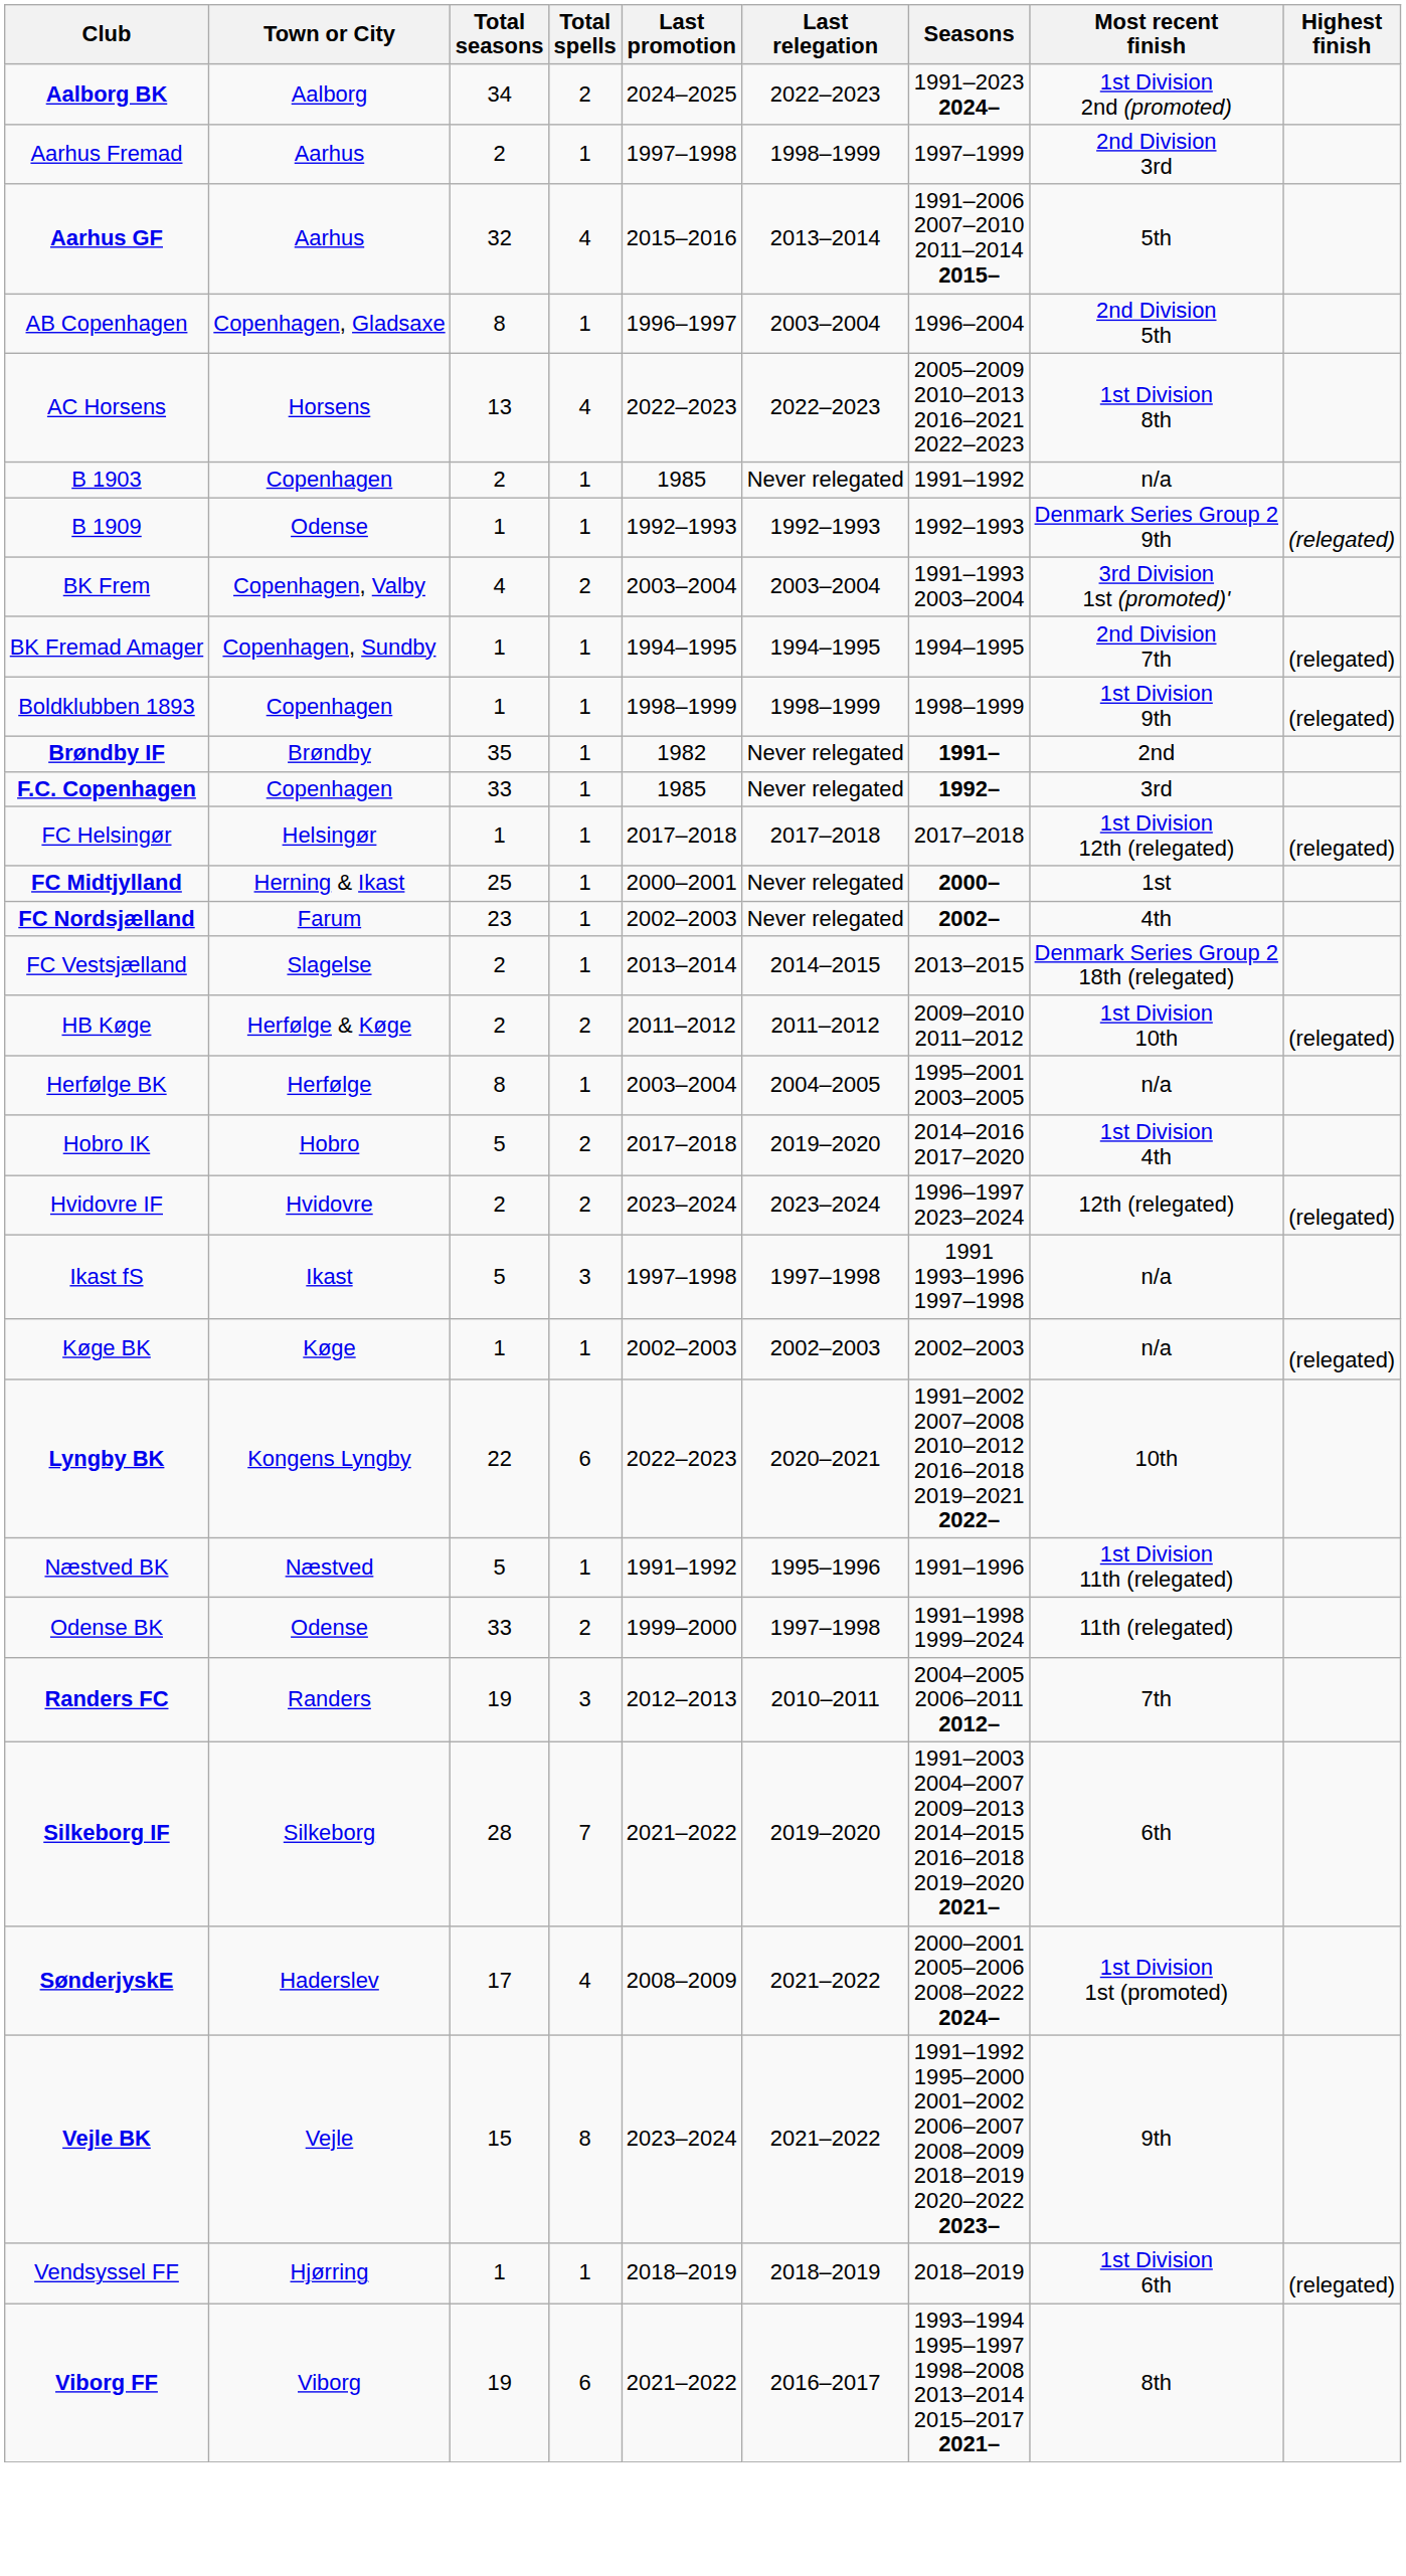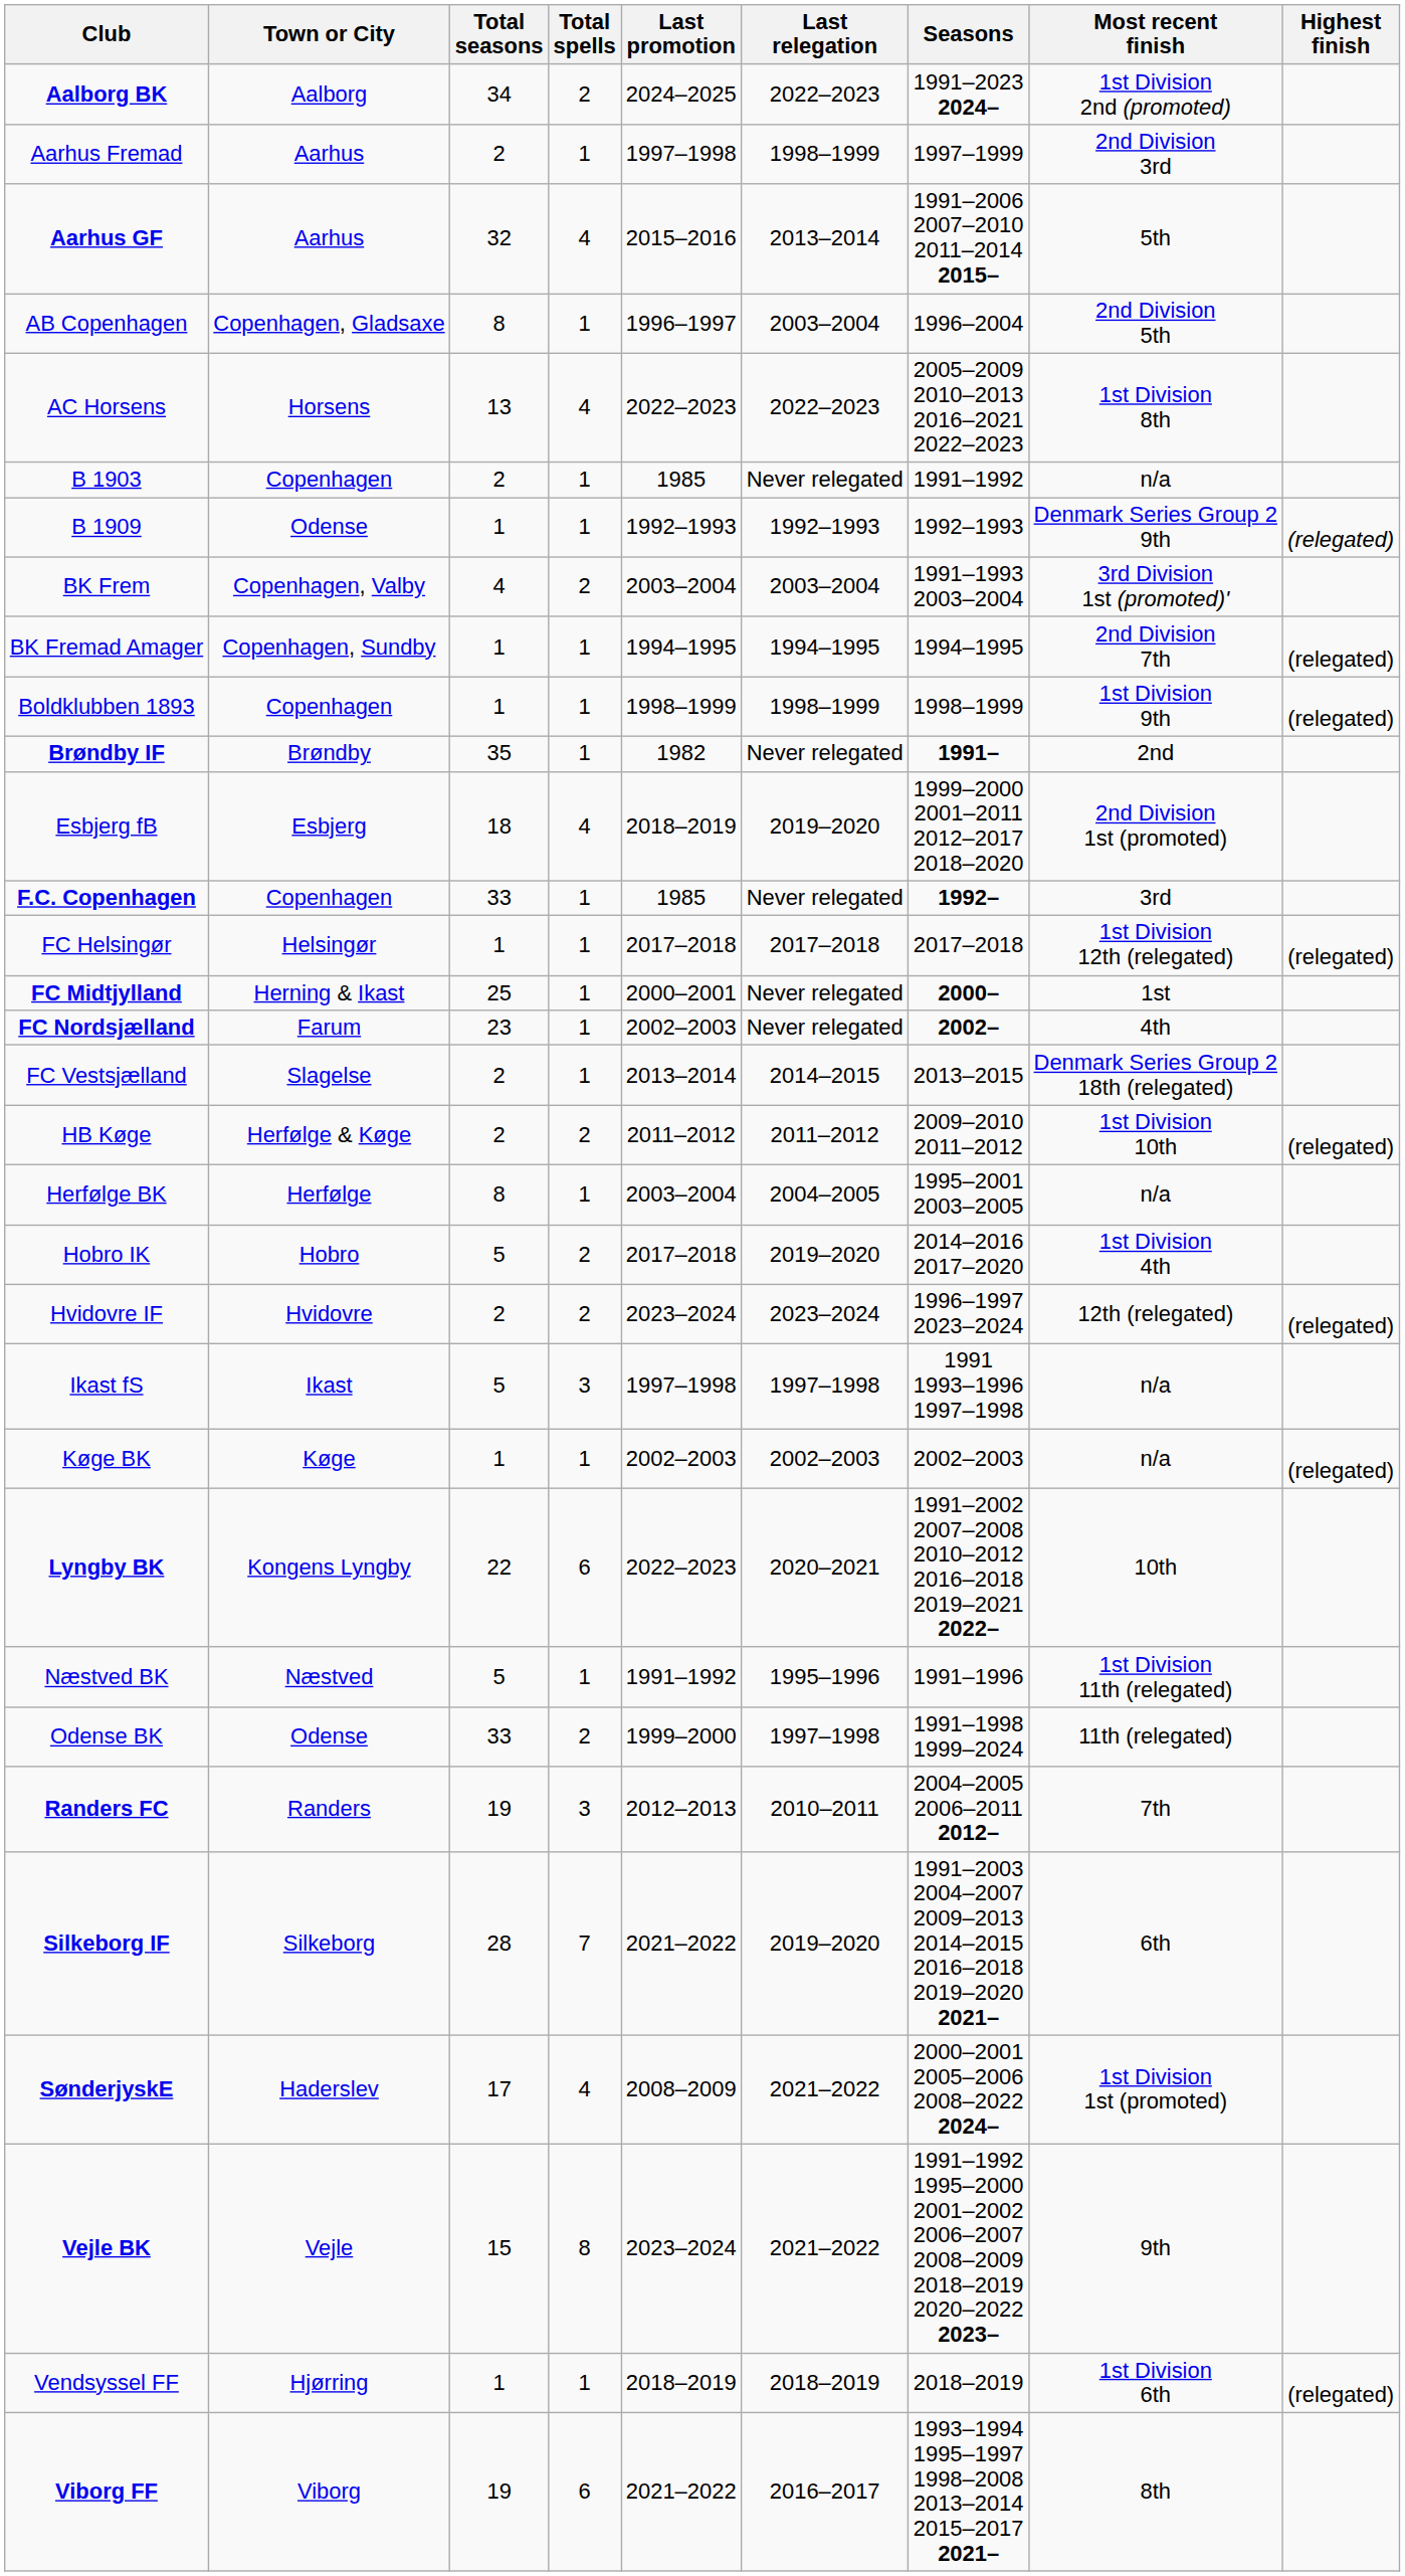 <table class="wikitable sortable" style="text-align:center; font-size:97;">
 <tr>
 <th>Club</th>
 <th>Town or City</th>
 <th>Total<br>seasons</th>
 <th>Total<br>spells</th>
 <th>Last<br>promotion</th>
 <th>Last<br>relegation</th>
 <th>Seasons</th>
 <th>Most recent<br>finish</th>
 <th>Highest<br>finish</th>
 </tr>
 <tr>
 <td><strong><a href='#'>Aalborg BK</a></strong></td>
 <td><a href='#'>Aalborg</a></td>
 <td>34</td>
 <td>2</td>
 <td>2024–2025</td>
 <td>2022–2023</td>
 <td>1991–2023<br><strong>2024–</strong></td>
 <td><a href='#'>1st Division</a><br>2nd <em>(promoted)</em></td>
 <td></td>
 </tr>
 <tr>
 <td><a href='#'>Aarhus Fremad</a></td>
 <td><a href='#'>Aarhus</a></td>
 <td>2</td>
 <td>1</td>
 <td>1997–1998</td>
 <td>1998–1999</td>
 <td>1997–1999</td>
 <td><a href='#'>2nd Division</a><br>3rd</td>
 <td></td>
 </tr>
 <tr>
 <td><strong><a href='#'>Aarhus GF</a></strong></td>
 <td><a href='#'>Aarhus</a></td>
 <td>32</td>
 <td>4</td>
 <td>2015–2016</td>
 <td>2013–2014</td>
 <td>1991–2006<br>2007–2010<br>2011–2014<br><strong>2015–</strong></td>
 <td>5th</td>
 <td></td>
 </tr>
 <tr>
 <td><a href='#'>AB Copenhagen</a></td>
 <td><a href='#'>Copenhagen</a>, <a href='#'>Gladsaxe</a></td>
 <td>8</td>
 <td>1</td>
 <td>1996–1997</td>
 <td>2003–2004</td>
 <td>1996–2004</td>
 <td><a href='#'>2nd Division</a><br>5th</td>
 <td></td>
 </tr>
 <tr>
 <td><a href='#'>AC Horsens</a></td>
 <td><a href='#'>Horsens</a></td>
 <td>13</td>
 <td>4</td>
 <td>2022–2023</td>
 <td>2022–2023</td>
 <td>2005–2009<br>2010–2013<br>2016–2021<br>2022–2023</td>
 <td><a href='#'>1st Division</a><br>8th</td>
 <td></td>
 </tr>
 <tr>
 <td><a href='#'>B 1903</a></td>
 <td><a href='#'>Copenhagen</a></td>
 <td>2</td>
 <td>1</td>
 <td>1985</td>
 <td>Never relegated</td>
 <td>1991–1992</td>
 <td>n/a</td>
 <td></td>
 </tr>
 <tr>
 <td><a href='#'>B 1909</a></td>
 <td><a href='#'>Odense</a></td>
 <td>1</td>
 <td>1</td>
 <td>1992–1993</td>
 <td>1992–1993</td>
 <td>1992–1993</td>
 <td><a href='#'>Denmark Series Group 2</a><br>9th</td>
 <td><br><em>(relegated)</em></td>
 </tr>
 <tr>
 <td><a href='#'>BK Frem</a></td>
 <td><a href='#'>Copenhagen</a>, <a href='#'>Valby</a></td>
 <td>4</td>
 <td>2</td>
 <td>2003–2004</td>
 <td>2003–2004</td>
 <td>1991–1993<br>2003–2004</td>
 <td><a href='#'>3rd Division</a><br>1st <em>(promoted)'</td>
 <td></td>
 </tr>
 <tr>
 <td><a href='#'>BK Fremad Amager</a></td>
 <td><a href='#'>Copenhagen</a>, <a href='#'>Sundby</a></td>
 <td>1</td>
 <td>1</td>
 <td>1994–1995</td>
 <td>1994–1995</td>
 <td>1994–1995</td>
 <td><a href='#'>2nd Division</a><br>7th</td>
 <td><br></em>(relegated)<em></td>
 </tr>
 <tr>
 <td><a href='#'>Boldklubben 1893</a></td>
 <td><a href='#'>Copenhagen</a></td>
 <td>1</td>
 <td>1</td>
 <td>1998–1999</td>
 <td>1998–1999</td>
 <td>1998–1999</td>
 <td><a href='#'>1st Division</a><br>9th</td>
 <td><br></em>(relegated)<em></td>
 </tr>
 <tr>
 <td><strong><a href='#'>Brøndby IF</a></strong></td>
 <td><a href='#'>Brøndby</a></td>
 <td>35</td>
 <td>1</td>
 <td>1982</td>
 <td>Never relegated</td>
 <td><strong>1991–</strong></td>
 <td>2nd</td>
+<td></td>
+</tr>
+<tr>
+<td><a href='#'>Esbjerg fB</a></td>
+<td><a href='#'>Esbjerg</a></td>
+<td>18</td>
+<td>4</td>
+<td>2018–2019</td>
+<td>2019–2020</td>
+<td>1999–2000<br>2001–2011<br>2012–2017<br>2018–2020</td>
+<td><a href='#'>2nd Division</a><br>1st </em>(promoted)<em></td>
 <td></td>
 </tr>
 <tr>
 <td><strong><a href='#'>F.C. Copenhagen</a></strong></td>
 <td><a href='#'>Copenhagen</a></td>
 <td>33</td>
 <td>1</td>
 <td>1985</td>
 <td>Never relegated</td>
 <td><strong>1992–</strong></td>
 <td>3rd</td>
 <td></td>
 </tr>
 <tr>
 <td><a href='#'>FC Helsingør</a></td>
 <td><a href='#'>Helsingør</a></td>
 <td>1</td>
 <td>1</td>
 <td>2017–2018</td>
 <td>2017–2018</td>
 <td>2017–2018</td>
 <td><a href='#'>1st Division</a><br>12th </em>(relegated)<em></td>
 <td><br></em>(relegated)<em></td>
 </tr>
 <tr>
 <td><strong><a href='#'>FC Midtjylland</a></strong></td>
 <td><a href='#'>Herning</a> & <a href='#'>Ikast</a></td>
 <td>25</td>
 <td>1</td>
 <td>2000–2001</td>
 <td>Never relegated</td>
 <td><strong>2000–</strong></td>
 <td>1st</td>
 <td></td>
 </tr>
 <tr>
 <td><strong><a href='#'>FC Nordsjælland</a></strong></td>
 <td><a href='#'>Farum</a></td>
 <td>23</td>
 <td>1</td>
 <td>2002–2003</td>
 <td>Never relegated</td>
 <td><strong>2002–</strong></td>
 <td>4th</td>
 <td></td>
 </tr>
 <tr>
 <td><a href='#'>FC Vestsjælland</a></td>
 <td><a href='#'>Slagelse</a></td>
 <td>2</td>
 <td>1</td>
 <td>2013–2014</td>
 <td>2014–2015</td>
 <td>2013–2015</td>
 <td><a href='#'>Denmark Series Group 2</a><br>18th </em>(relegated)<em></td>
 <td></td>
 </tr>
 <tr>
 <td><a href='#'>HB Køge</a></td>
 <td><a href='#'>Herfølge</a> & <a href='#'>Køge</a></td>
 <td>2</td>
 <td>2</td>
 <td>2011–2012</td>
 <td>2011–2012</td>
 <td>2009–2010<br>2011–2012</td>
 <td><a href='#'>1st Division</a><br>10th</td>
 <td><br></em>(relegated)<em></td>
 </tr>
 <tr>
 <td><a href='#'>Herfølge BK</a></td>
 <td><a href='#'>Herfølge</a></td>
 <td>8</td>
 <td>1</td>
 <td>2003–2004</td>
 <td>2004–2005</td>
 <td>1995–2001<br>2003–2005</td>
 <td>n/a</td>
 <td></td>
 </tr>
 <tr>
 <td><a href='#'>Hobro IK</a></td>
 <td><a href='#'>Hobro</a></td>
 <td>5</td>
 <td>2</td>
 <td>2017–2018</td>
 <td>2019–2020</td>
 <td>2014–2016<br>2017–2020</td>
 <td><a href='#'>1st Division</a><br>4th</td>
 <td></td>
 </tr>
 <tr>
 <td><a href='#'>Hvidovre IF</a></td>
 <td><a href='#'>Hvidovre</a></td>
 <td>2</td>
 <td>2</td>
 <td>2023–2024</td>
 <td>2023–2024</td>
 <td>1996–1997<br>2023–2024</td>
 <td>12th </em>(relegated)<em></td>
 <td><br></em>(relegated)<em></td>
 </tr>
 <tr>
 <td><a href='#'>Ikast fS</a></td>
 <td><a href='#'>Ikast</a></td>
 <td>5</td>
 <td>3</td>
 <td>1997–1998</td>
 <td>1997–1998</td>
 <td>1991<br>1993–1996<br>1997–1998</td>
 <td>n/a</td>
 <td></td>
 </tr>
 <tr>
 <td><a href='#'>Køge BK</a></td>
 <td><a href='#'>Køge</a></td>
 <td>1</td>
 <td>1</td>
 <td>2002–2003</td>
 <td>2002–2003</td>
 <td>2002–2003</td>
 <td>n/a</td>
 <td><br></em>(relegated)<em></td>
 </tr>
 <tr>
 <td><strong><a href='#'>Lyngby BK</a></strong></td>
 <td><a href='#'>Kongens Lyngby</a></td>
 <td>22</td>
 <td>6</td>
 <td>2022–2023</td>
 <td>2020–2021</td>
 <td>1991–2002<br>2007–2008<br>2010–2012<br>2016–2018<br>2019–2021<br><strong>2022–</strong></td>
 <td>10th</td>
 <td></td>
 </tr>
 <tr>
 <td><a href='#'>Næstved BK</a></td>
 <td><a href='#'>Næstved</a></td>
 <td>5</td>
 <td>1</td>
 <td>1991–1992</td>
 <td>1995–1996</td>
 <td>1991–1996</td>
 <td><a href='#'>1st Division</a><br>11th </em>(relegated)<em></td>
 <td></td>
 </tr>
 <tr>
 <td><a href='#'>Odense BK</a></td>
 <td><a href='#'>Odense</a></td>
 <td>33</td>
 <td>2</td>
 <td>1999–2000</td>
 <td>1997–1998</td>
 <td>1991–1998<br>1999–2024</td>
 <td>11th </em>(relegated)<em></td>
 <td></td>
 </tr>
 <tr>
 <td><strong><a href='#'>Randers FC</a></strong></td>
 <td><a href='#'>Randers</a></td>
 <td>19</td>
 <td>3</td>
 <td>2012–2013</td>
 <td>2010–2011</td>
 <td>2004–2005<br>2006–2011<br><strong>2012–</strong></td>
 <td>7th</td>
 <td></td>
 </tr>
 <tr>
 <td><strong><a href='#'>Silkeborg IF</a></strong></td>
 <td><a href='#'>Silkeborg</a></td>
 <td>28</td>
 <td>7</td>
 <td>2021–2022</td>
 <td>2019–2020</td>
 <td>1991–2003<br>2004–2007<br>2009–2013<br>2014–2015<br>2016–2018<br>2019–2020<br><strong>2021–</strong></td>
 <td>6th</td>
 <td></td>
 </tr>
 <tr>
 <td><strong><a href='#'>SønderjyskE</a></strong></td>
 <td><a href='#'>Haderslev</a></td>
 <td>17</td>
 <td>4</td>
 <td>2008–2009</td>
 <td>2021–2022</td>
 <td>2000–2001<br>2005–2006<br>2008–2022<br><strong>2024–</strong></td>
 <td><a href='#'>1st Division</a><br>1st </em>(promoted)<em></td>
 <td></td>
 </tr>
 <tr>
 <td><strong><a href='#'>Vejle BK</a></strong></td>
 <td><a href='#'>Vejle</a></td>
 <td>15</td>
 <td>8</td>
 <td>2023–2024</td>
 <td>2021–2022</td>
 <td>1991–1992<br>1995–2000<br>2001–2002<br>2006–2007<br>2008–2009<br>2018–2019<br>2020–2022<br><strong>2023–</strong></td>
 <td>9th</td>
 <td></td>
 </tr>
 <tr>
 <td><a href='#'>Vendsyssel FF</a></td>
 <td><a href='#'>Hjørring</a></td>
 <td>1</td>
 <td>1</td>
 <td>2018–2019</td>
 <td>2018–2019</td>
 <td>2018–2019</td>
 <td><a href='#'>1st Division</a><br>6th</td>
 <td><br></em>(relegated)<em></td>
 </tr>
 <tr>
 <td><strong><a href='#'>Viborg FF</a></strong></td>
 <td><a href='#'>Viborg</a></td>
 <td>19</td>
 <td>6</td>
 <td>2021–2022</td>
 <td>2016–2017</td>
 <td>1993–1994<br>1995–1997<br>1998–2008<br>2013–2014<br>2015–2017<br><strong>2021–</strong></td>
 <td>8th</td>
 <td></td>
 </tr>
 </table>
